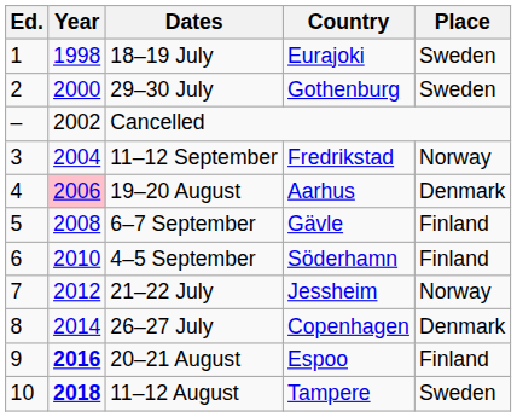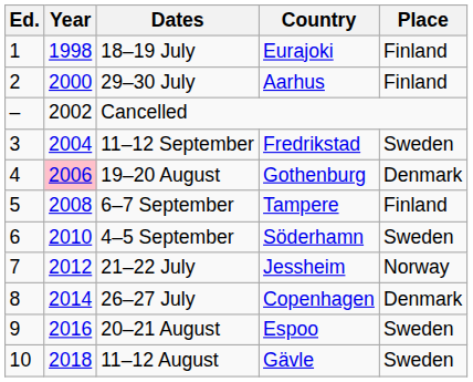 <table class="wikitable">
 <tr>
 <th>Ed.</th>
 <th>Year</th>
 <th>Dates</th>
 <th>Country</th>
 <th>Place</th>
 </tr>
 <tr>
 <td>1</td>
 <td><a href='#'>1998</a></td>
 <td>18–19 July</td>
 <td><a href='#'>Eurajoki</a></td>
-<td>Sweden</td>
+<td>Finland</td>
 </tr>
 <tr>
 <td>2</td>
 <td><a href='#'>2000</a></td>
 <td>29–30 July</td>
-<td><a href='#'>Gothenburg</a></td>
-<td>Sweden</td>
+<td><a href='#'>Aarhus</a></td>
+<td>Finland</td>
 </tr>
 <tr>
 <td>–</td>
 <td>2002</td>
 <td colspan=3>Cancelled</td>
 </tr>
 <tr>
 <td>3</td>
 <td><a href='#'>2004</a></td>
 <td>11–12 September</td>
 <td><a href='#'>Fredrikstad</a></td>
-<td>Norway</td>
+<td>Sweden</td>
 </tr>
 <tr>
 <td>4</td>
 <td style="background: pink;"><a href='#'>2006</a></td>
 <td>19–20 August</td>
-<td><a href='#'>Aarhus</a></td>
+<td><a href='#'>Gothenburg</a></td>
 <td>Denmark</td>
 </tr>
 <tr>
 <td>5</td>
 <td><a href='#'>2008</a></td>
 <td>6–7 September</td>
-<td><a href='#'>Gävle</a></td>
+<td><a href='#'>Tampere</a></td>
 <td>Finland</td>
 </tr>
 <tr>
 <td>6</td>
 <td><a href='#'>2010</a></td>
 <td>4–5 September</td>
 <td><a href='#'>Söderhamn</a></td>
-<td>Finland</td>
+<td>Sweden</td>
 </tr>
 <tr>
 <td>7</td>
 <td><a href='#'>2012</a></td>
 <td>21–22 July</td>
 <td><a href='#'>Jessheim</a></td>
 <td>Norway</td>
 </tr>
 <tr>
 <td>8</td>
 <td><a href='#'>2014</a></td>
 <td>26–27 July</td>
 <td><a href='#'>Copenhagen</a></td>
 <td>Denmark</td>
 </tr>
 <tr>
 <td>9</td>
-<td><strong><a href='#'>2016</a></strong></td>
+<td><a href='#'>2016</a></td>
 <td>20–21 August</td>
 <td><a href='#'>Espoo</a></td>
-<td>Finland</td>
+<td>Sweden</td>
 </tr>
 <tr>
 <td>10</td>
-<td><strong><a href='#'>2018</a></strong></td>
+<td><a href='#'>2018</a></td>
 <td>11–12 August</td>
-<td><a href='#'>Tampere</a></td>
+<td><a href='#'>Gävle</a></td>
 <td>Sweden</td>
 </tr>
 </table>
